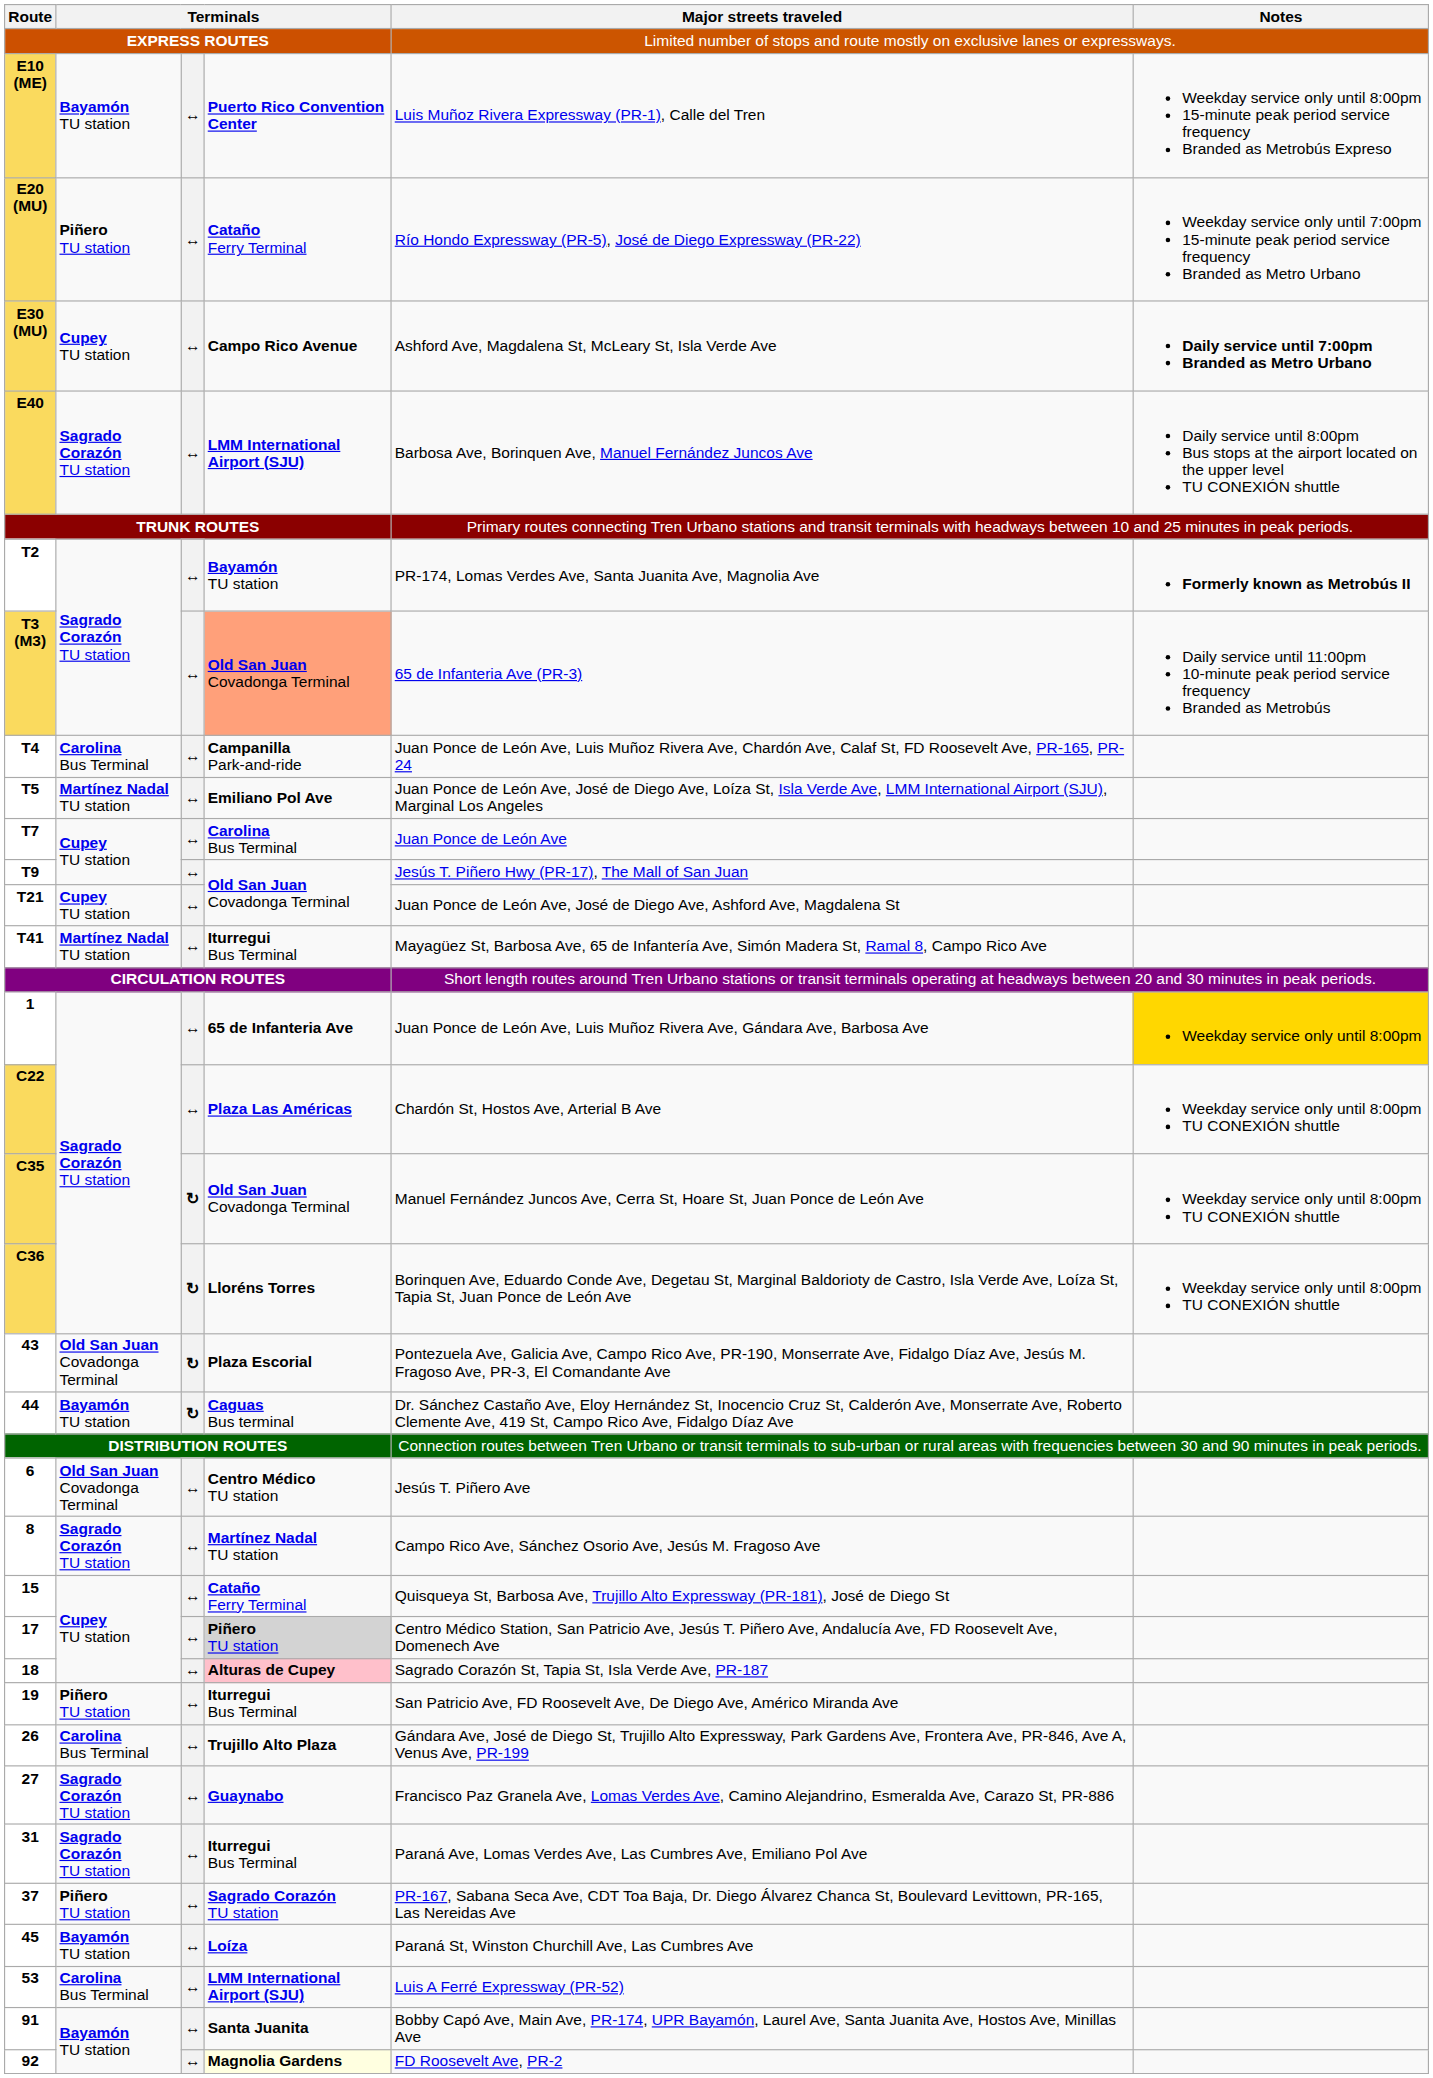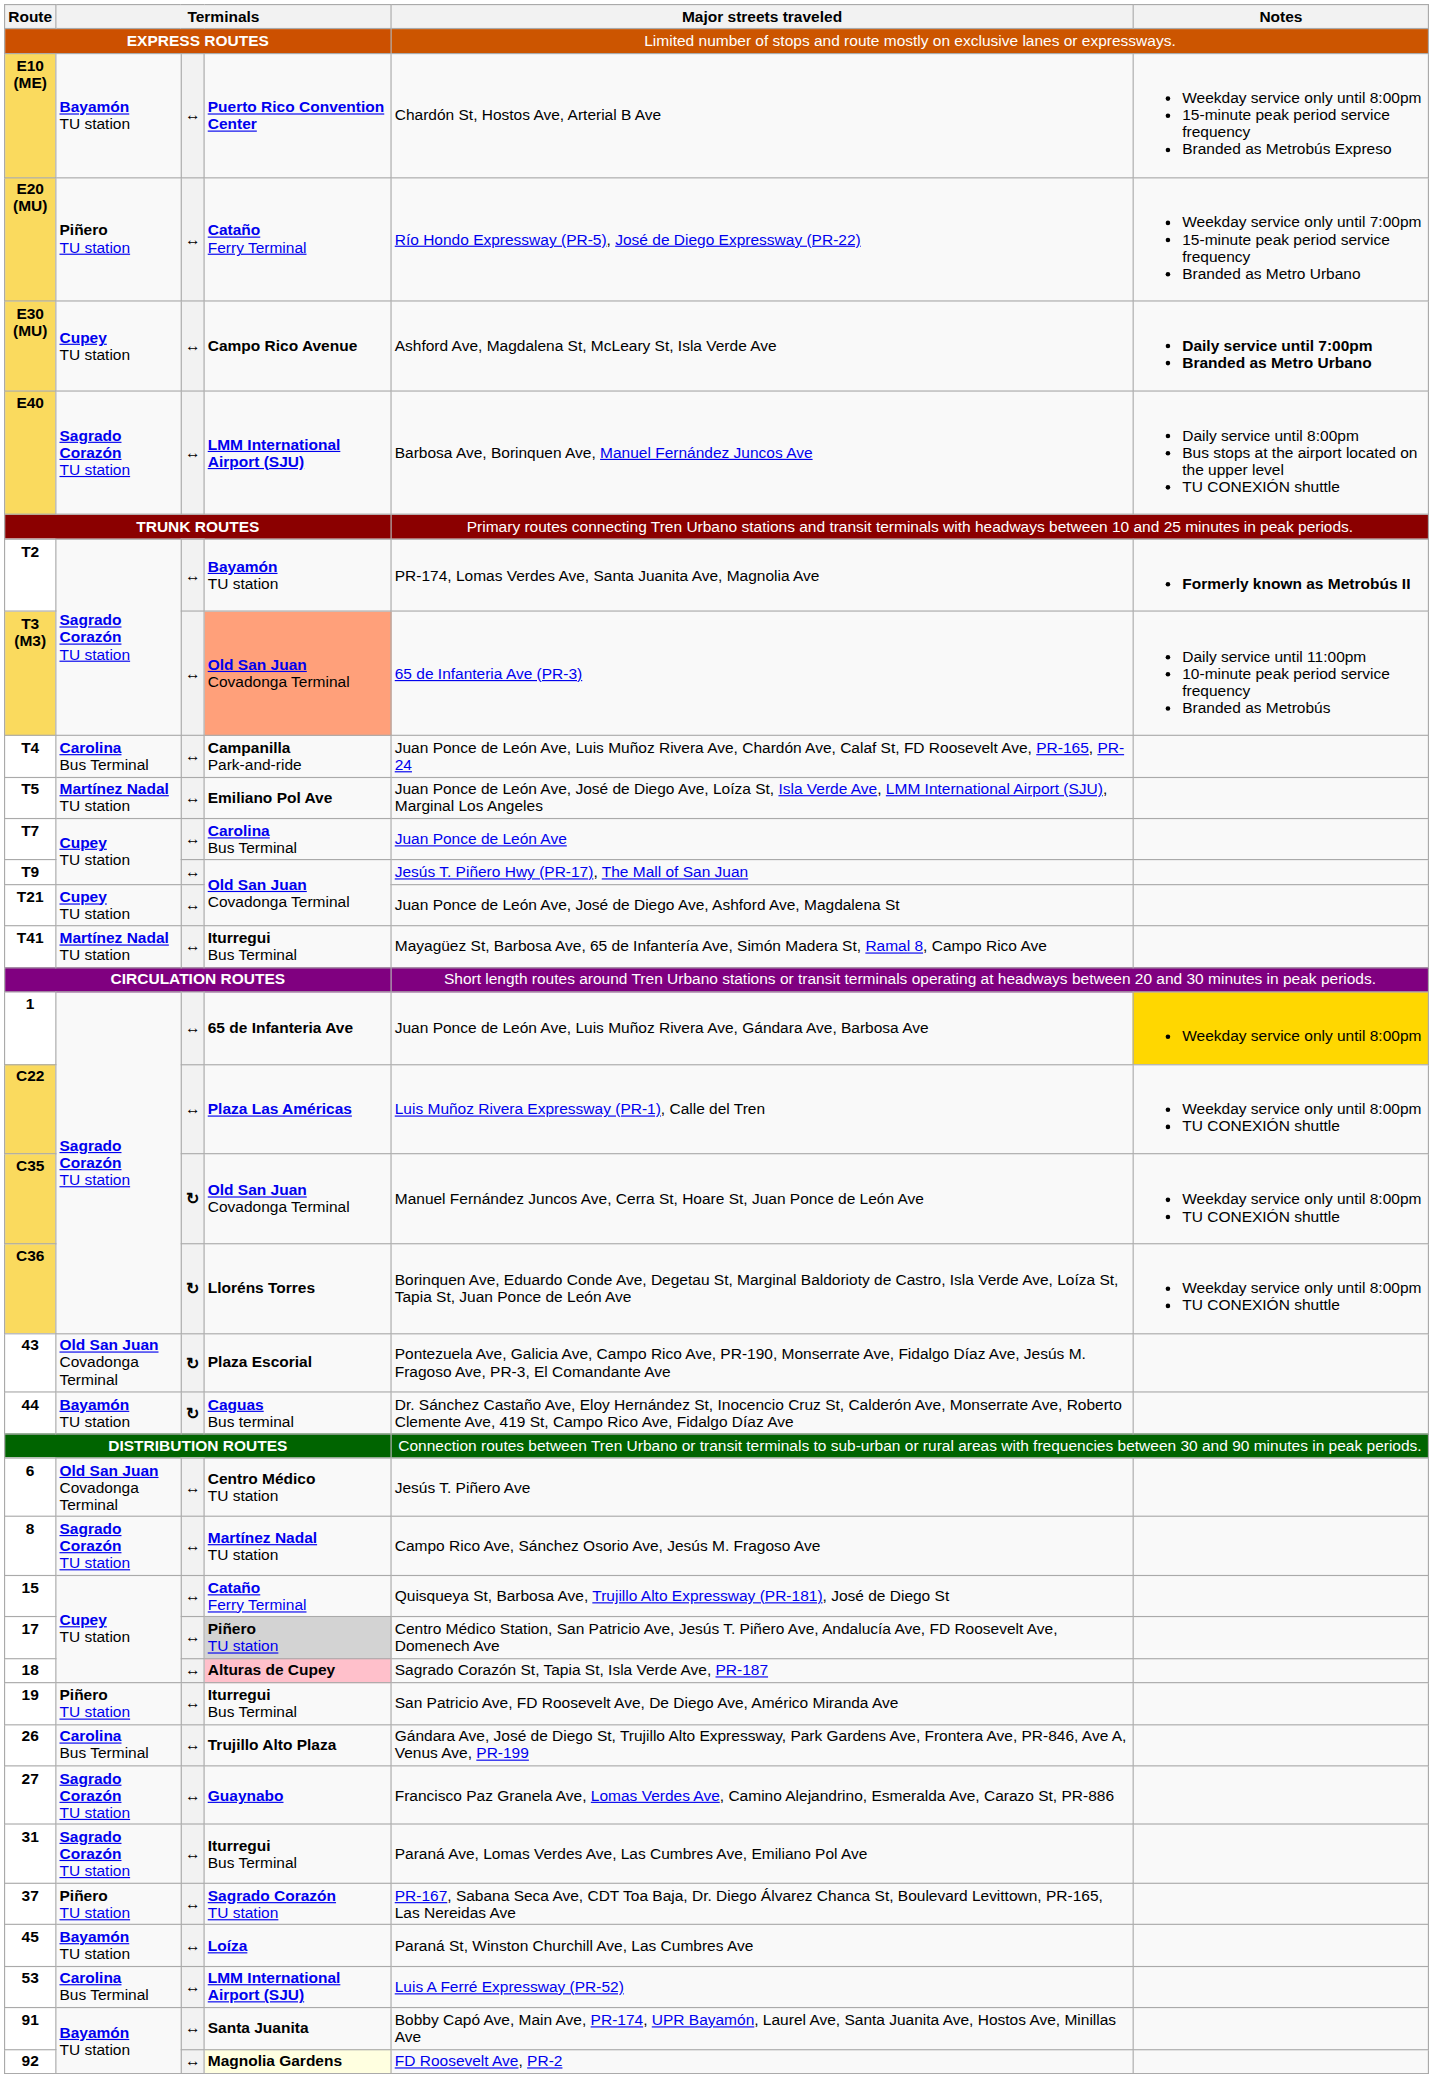 <table class=wikitable style="font-size: 85%; " |>
 <tr>
 <th>Route</th>
 <th colspan=3>Terminals</th>
 <th>Major streets traveled</th>
 <th>Notes</th>
 </tr>
 <tr>
 <td colspan=4; style="background:#CC5000; color:white" align="center"><strong>EXPRESS ROUTES</strong></td>
 <td colspan=4; style="background:#CC5500; color:white" align="center">Limited number of stops and route mostly on exclusive lanes or expressways.</td>
 </tr>
 <tr>
 <td style="background:#FADA5E; color:black" align="center" valign=top><div><strong>E10<br>(ME)</strong></div></td>
 <td><strong><a href='#'>Bayamón</a></strong><br>TU station</td>
 <th><span>↔</span></th>
 <td><strong><a href='#'>Puerto Rico Convention Center</a></strong></td>
-<td><a href='#'>Luis Muñoz Rivera Expressway (PR-1)</a>, Calle del Tren</td>
+<td>Chardón St, Hostos Ave, Arterial B Ave</td>
 <td><br><ul><li>Weekday service only until 8:00pm</li><li>15-minute peak period service frequency</li><li>Branded as Metrobús Expreso</li></ul></td>
 </tr>
 <tr>
 <td style="background:#FADA5E; color:black" align="center" valign=top><div><strong>E20<br>(MU)</strong></div></td>
 <td><strong>Piñero</strong><br><a href='#'>TU station</a></td>
 <th><span>↔</span></th>
 <td><strong><a href='#'>Cataño</a></strong><br><a href='#'>Ferry Terminal</a></td>
 <td><a href='#'>Río Hondo Expressway (PR-5)</a>, <a href='#'>José de Diego Expressway (PR-22)</a></td>
 <td><br><ul><li>Weekday service only until 7:00pm</li><li>15-minute peak period service frequency</li><li>Branded as Metro Urbano</li></ul></td>
 </tr>
 <tr>
 <td style="background:#FADA5E; color:black" align="center" valign=top><div><strong>E30<br>(MU)</strong></div></td>
 <td><strong><a href='#'>Cupey</a></strong><br>TU station</td>
 <th><span>↔</span></th>
 <td><strong>Campo Rico Avenue</strong></td>
 <td>Ashford Ave, Magdalena St, McLeary St, Isla Verde Ave</td>
 <td><strong><br><ul><li>Daily service until 7:00pm</li><li>Branded as Metro Urbano</li></ul></strong></td>
 </tr>
 <tr>
 <td style="background:#FADA5E; color:black" align="center" valign=top><div><strong>E40</strong></div></td>
 <td><strong><a href='#'>Sagrado Corazón</a></strong><br><a href='#'>TU station</a></td>
 <th><span>↔</span></th>
 <td><strong><a href='#'>LMM International Airport (SJU)</a></strong></td>
 <td>Barbosa Ave, Borinquen Ave, <a href='#'>Manuel Fernández Juncos Ave</a></td>
 <td><br><ul><li>Daily service until 8:00pm</li><li>Bus stops at the airport located on the upper level</li><li>TU CONEXIÓN shuttle</li></ul></td>
 </tr>
 <tr>
 <td colspan=4; style="background:#8B0000; color:white" align="center"><strong>TRUNK ROUTES</strong></td>
 <td colspan=4; style="background:#8B0000; color:white" align="center">Primary routes connecting Tren Urbano stations and transit terminals with headways between 10 and 25 minutes in peak periods.</td>
 </tr>
 <tr>
 <td style="background:white; color:black" align="center" valign=top><div><strong>T2</strong></div></td>
 <td rowspan=2><strong><a href='#'>Sagrado Corazón</a></strong><br><a href='#'>TU station</a></td>
 <th><span>↔</span></th>
 <td><strong><a href='#'>Bayamón</a></strong><br>TU station</td>
 <td>PR-174, Lomas Verdes Ave, Santa Juanita Ave, Magnolia Ave</td>
 <td><strong><br><ul><li>Formerly known as Metrobús II</li></ul></strong></td>
 </tr>
 <tr>
 <td style="background:#FADA5E; color:black" align="center" valign=top><div><strong>T3<br>(M3)</strong></div></td>
 <th><span>↔</span></th>
 <td style="background: lightsalmon;"><strong><a href='#'>Old San Juan</a></strong><br>Covadonga Terminal</td>
 <td><a href='#'>65 de Infanteria Ave (PR-3)</a></td>
 <td><br><ul><li>Daily service until 11:00pm</li><li>10-minute peak period service frequency</li><li>Branded as Metrobús</li></ul></td>
 </tr>
 <tr>
 <td style="background:white; color:black" align="center" valign=top><div><strong>T4</strong></div></td>
 <td><strong><a href='#'>Carolina</a></strong><br>Bus Terminal</td>
 <th><span>↔</span></th>
 <td><strong>Campanilla</strong><br>Park-and-ride</td>
 <td>Juan Ponce de León Ave, Luis Muñoz Rivera Ave, Chardón Ave, Calaf St, FD Roosevelt Ave, <a href='#'>PR-165</a>, <a href='#'>PR-24</a></td>
 <td></td>
 </tr>
 <tr>
 <td style="background:white; color:black" align="center" valign=top><div><strong>T5</strong></div></td>
 <td><strong><a href='#'>Martínez Nadal</a></strong><br>TU station</td>
 <th><span>↔</span></th>
 <td><strong>Emiliano Pol Ave</strong></td>
 <td>Juan Ponce de León Ave, José de Diego Ave, Loíza St, <a href='#'>Isla Verde Ave</a>, <a href='#'>LMM International Airport (SJU)</a>, Marginal Los Angeles</td>
 <td></td>
 </tr>
 <tr>
 <td style="background:white; color:black" align="center" valign=top><div><strong>T7</strong></div></td>
 <td rowspan=2><strong><a href='#'>Cupey</a></strong><br>TU station</td>
 <th><span>↔</span></th>
 <td><strong><a href='#'>Carolina</a></strong><br>Bus Terminal</td>
 <td><a href='#'>Juan Ponce de León Ave</a></td>
 <td></td>
 </tr>
 <tr>
 <td style="background:white; color:black" align="center" valign=top><div><strong>T9</strong></div></td>
 <th><span>↔</span></th>
 <td rowspan=2><strong><a href='#'>Old San Juan</a></strong><br>Covadonga Terminal</td>
 <td><a href='#'>Jesús T. Piñero Hwy (PR-17)</a>, <a href='#'>The Mall of San Juan</a></td>
 <td></td>
 </tr>
 <tr>
 <td style="background:white; color:black" align="center" valign=top><div><strong>T21</strong></div></td>
 <td><strong><a href='#'>Cupey</a></strong><br>TU station</td>
 <th><span>↔</span></th>
 <td>Juan Ponce de León Ave, José de Diego Ave, Ashford Ave, Magdalena St</td>
 <td></td>
 </tr>
 <tr>
 <td style="background:white; color:black" align="center" valign=top><div><strong>T41</strong></div></td>
 <td><strong><a href='#'>Martínez Nadal</a></strong><br>TU station</td>
 <th><span>↔</span></th>
 <td><strong>Iturregui</strong><br>Bus Terminal</td>
 <td>Mayagüez St, Barbosa Ave, 65 de Infantería Ave, Simón Madera St, <a href='#'>Ramal 8</a>, Campo Rico Ave</td>
 <td></td>
 </tr>
 <tr>
 <td colspan=4; style="background:purple; color:white" align="center"><strong>CIRCULATION ROUTES</strong></td>
 <td colspan=4; style="background:purple; color:white" align="center">Short length routes around Tren Urbano stations or transit terminals operating at headways between 20 and 30 minutes in peak periods.</td>
 </tr>
 <tr>
 <td style="background:white; color:black" align="center" valign=top><div><strong>1</strong></div></td>
 <td rowspan=4><strong><a href='#'>Sagrado Corazón</a></strong><br><a href='#'>TU station</a></td>
 <th><span>↔</span></th>
 <td><strong>65 de Infanteria Ave</strong></td>
 <td>Juan Ponce de León Ave, Luis Muñoz Rivera Ave, Gándara Ave, Barbosa Ave</td>
 <td style="background: gold;"><br><ul><li>Weekday service only until 8:00pm</li></ul></td>
 </tr>
 <tr>
 <td style="background:#FADA5E; color:black" align="center" valign=top><div><strong>C22</strong></div></td>
 <th><span>↔</span></th>
 <td><strong><a href='#'>Plaza Las Américas</a></strong></td>
-<td>Chardón St, Hostos Ave, Arterial B Ave</td>
+<td><a href='#'>Luis Muñoz Rivera Expressway (PR-1)</a>, Calle del Tren</td>
 <td><br><ul><li>Weekday service only until 8:00pm</li><li>TU CONEXIÓN shuttle</li></ul></td>
 </tr>
 <tr>
 <td style="background:#FADA5E; color:black" align="center" valign=top><div><strong>C35</strong></div></td>
 <th><span>↻</span></th>
 <td><strong><a href='#'>Old San Juan</a></strong><br>Covadonga Terminal</td>
 <td>Manuel Fernández Juncos Ave, Cerra St, Hoare St, Juan Ponce de León Ave</td>
 <td><br><ul><li>Weekday service only until 8:00pm</li><li>TU CONEXIÓN shuttle</li></ul></td>
 </tr>
 <tr>
 <td style="background:#FADA5E; color:black" align="center" valign=top><div><strong>C36</strong></div></td>
 <th><span>↻</span></th>
 <td><strong>Lloréns Torres</strong></td>
 <td>Borinquen Ave, Eduardo Conde Ave, Degetau St, Marginal Baldorioty de Castro, Isla Verde Ave, Loíza St, Tapia St, Juan Ponce de León Ave</td>
 <td><br><ul><li>Weekday service only until 8:00pm</li><li>TU CONEXIÓN shuttle</li></ul></td>
 </tr>
 <tr>
 <td style="background:white; color:black" align="center" valign=top><div><strong>43</strong></div></td>
 <td><strong><a href='#'>Old San Juan</a></strong><br>Covadonga Terminal</td>
 <th><span>↻</span></th>
 <td><strong>Plaza Escorial</strong></td>
 <td>Pontezuela Ave, Galicia Ave, Campo Rico Ave, PR-190, Monserrate Ave, Fidalgo Díaz Ave, Jesús M. Fragoso Ave, PR-3, El Comandante Ave</td>
 <td></td>
 </tr>
 <tr>
 <td style="background:white; color:black" align="center" valign=top><div><strong>44</strong></div></td>
 <td><strong><a href='#'>Bayamón</a></strong><br>TU station</td>
 <th><span>↻</span></th>
 <td><strong><a href='#'>Caguas</a></strong><br>Bus terminal</td>
 <td>Dr. Sánchez Castaño Ave, Eloy Hernández St, Inocencio Cruz St, Calderón Ave, Monserrate Ave, Roberto Clemente Ave, 419 St, Campo Rico Ave, Fidalgo Díaz Ave</td>
 <td></td>
 </tr>
 <tr>
 <td colspan=4; style="background:#006400; color:white" align="center"><strong>DISTRIBUTION ROUTES</strong></td>
 <td colspan=4; style="background:#006400; color:white" align="center">Connection routes between Tren Urbano or transit terminals to sub-urban or rural areas with frequencies between 30 and 90 minutes in peak periods.</td>
 </tr>
 <tr>
 <td style="background:white; color:black" align="center" valign=top><div><strong>6</strong></div></td>
 <td><strong><a href='#'>Old San Juan</a></strong><br>Covadonga Terminal</td>
 <th><span>↔</span></th>
 <td><strong>Centro Médico</strong><br>TU station</td>
 <td>Jesús T. Piñero Ave</td>
 <td></td>
 </tr>
 <tr>
 <td style="background:white; color:black" align="center" valign=top><div><strong>8</strong></div></td>
 <td><strong><a href='#'>Sagrado Corazón</a></strong><br><a href='#'>TU station</a></td>
 <th><span>↔</span></th>
 <td><strong><a href='#'>Martínez Nadal</a></strong><br>TU station</td>
 <td>Campo Rico Ave, Sánchez Osorio Ave, Jesús M. Fragoso Ave</td>
 <td></td>
 </tr>
 <tr>
 <td style="background:white; color:black" align="center" valign=top><div><strong>15</strong></div></td>
 <td rowspan=3><strong><a href='#'>Cupey</a></strong><br>TU station</td>
 <th><span>↔</span></th>
 <td><strong><a href='#'>Cataño</a></strong><br><a href='#'>Ferry Terminal</a></td>
 <td>Quisqueya St, Barbosa Ave, <a href='#'>Trujillo Alto Expressway (PR-181)</a>, José de Diego St</td>
 <td></td>
 </tr>
 <tr>
 <td style="background:white; color:black" align="center" valign=top><div><strong>17</strong></div></td>
 <th><span>↔</span></th>
 <td style="background: lightgrey;"><strong>Piñero</strong><br><a href='#'>TU station</a></td>
 <td>Centro Médico Station, San Patricio Ave, Jesús T. Piñero Ave, Andalucía Ave, FD Roosevelt Ave, Domenech Ave</td>
 <td></td>
 </tr>
 <tr>
 <td style="background:white; color:black" align="center" valign=top><div><strong>18</strong></div></td>
 <th><span>↔</span></th>
 <td style="background: pink;"><strong>Alturas de Cupey</strong></td>
 <td>Sagrado Corazón St, Tapia St, Isla Verde Ave, <a href='#'>PR-187</a></td>
 <td></td>
 </tr>
 <tr>
 <td style="background:white; color:black" align="center" valign=top><div><strong>19</strong></div></td>
 <td><strong>Piñero</strong><br><a href='#'>TU station</a></td>
 <th><span>↔</span></th>
 <td><strong>Iturregui</strong><br>Bus Terminal</td>
 <td>San Patricio Ave, FD Roosevelt Ave, De Diego Ave, Américo Miranda Ave</td>
 <td></td>
 </tr>
 <tr>
 <td style="background:white; color:black" align="center" valign=top><div><strong>26</strong></div></td>
 <td><strong><a href='#'>Carolina</a></strong><br>Bus Terminal</td>
 <th><span>↔</span></th>
 <td><strong>Trujillo Alto Plaza</strong></td>
 <td>Gándara Ave, José de Diego St, Trujillo Alto Expressway, Park Gardens Ave, Frontera Ave, PR-846, Ave A, Venus Ave, <a href='#'>PR-199</a></td>
 <td></td>
 </tr>
 <tr>
 <td style="background:white; color:black" align="center" valign=top><div><strong>27</strong></div></td>
 <td><strong><a href='#'>Sagrado Corazón</a></strong><br><a href='#'>TU station</a></td>
 <th><span>↔</span></th>
 <td><strong><a href='#'>Guaynabo</a></strong></td>
 <td>Francisco Paz Granela Ave, <a href='#'>Lomas Verdes Ave</a>, Camino Alejandrino, Esmeralda Ave, Carazo St, PR-886</td>
 <td></td>
 </tr>
 <tr>
 <td style="background:white; color:black" align="center" valign=top><div><strong>31</strong></div></td>
 <td><strong><a href='#'>Sagrado Corazón</a></strong><br><a href='#'>TU station</a></td>
 <th><span>↔</span></th>
 <td><strong>Iturregui</strong><br>Bus Terminal</td>
 <td>Paraná Ave, Lomas Verdes Ave, Las Cumbres Ave, Emiliano Pol Ave</td>
 <td></td>
 </tr>
 <tr>
 <td style="background:white; color:black" align="center" valign=top><div><strong>37</strong></div></td>
 <td><strong>Piñero</strong><br><a href='#'>TU station</a></td>
 <th><span>↔</span></th>
 <td><strong><a href='#'>Sagrado Corazón</a></strong><br><a href='#'>TU station</a></td>
 <td><a href='#'>PR-167</a>, Sabana Seca Ave, CDT Toa Baja, Dr. Diego Álvarez Chanca St, Boulevard Levittown, PR-165, Las Nereidas Ave</td>
 <td></td>
 </tr>
 <tr>
 <td style="background:white; color:black" align="center" valign=top><div><strong>45</strong></div></td>
 <td><strong><a href='#'>Bayamón</a></strong><br>TU station</td>
 <th><span>↔</span></th>
 <td><strong><a href='#'>Loíza</a></strong></td>
 <td>Paraná St, Winston Churchill Ave, Las Cumbres Ave</td>
 <td></td>
 </tr>
 <tr>
 <td style="background:white; color:black" align="center" valign=top><div><strong>53</strong></div></td>
 <td><strong><a href='#'>Carolina</a></strong><br>Bus Terminal</td>
 <th><span>↔</span></th>
 <td><strong><a href='#'>LMM International Airport (SJU)</a></strong></td>
 <td><a href='#'>Luis A Ferré Expressway (PR-52)</a></td>
 <td></td>
 </tr>
 <tr>
 <td style="background:white; color:black" align="center" valign=top><div><strong>91</strong></div></td>
 <td rowspan=2><strong><a href='#'>Bayamón</a></strong><br>TU station</td>
 <th><span>↔</span></th>
 <td><strong>Santa Juanita</strong></td>
 <td>Bobby Capó Ave, Main Ave, <a href='#'>PR-174</a>, <a href='#'>UPR Bayamón</a>, Laurel Ave, Santa Juanita Ave, Hostos Ave, Minillas Ave</td>
 <td></td>
 </tr>
 <tr>
 <td style="background:white; color:black" align="center" valign=top><div><strong>92</strong></div></td>
 <th><span>↔</span></th>
 <td style="background: lightyellow;"><strong>Magnolia Gardens</strong></td>
 <td><a href='#'>FD Roosevelt Ave</a>, <a href='#'>PR-2</a></td>
 <td></td>
 </tr>
 <tr>
 </tr>
 </table>
